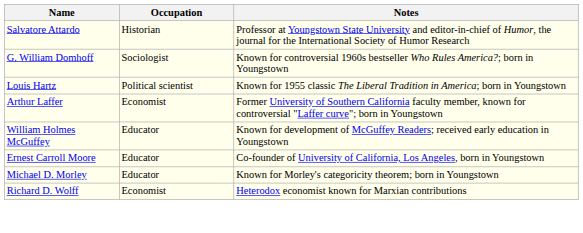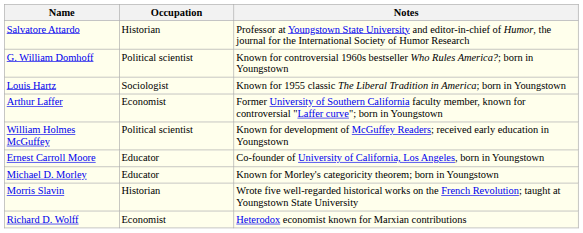 <table class="wikitable" style= "width: 100%; sortable;">
 <tr align=left>
 <th style="width:20%;">Name</th>
 <th style="width:20%;">Occupation</th>
 <th style="width:60%;">Notes</th>
 </tr>
 <tr style="vertical-align:top; background:#ffffec;">
 <td><a href='#'>Salvatore Attardo</a></td>
 <td>Historian</td>
 <td>Professor at <a href='#'>Youngstown State University</a> and editor-in-chief of <em>Humor</em>, the journal for the International Society of Humor Research</td>
 </tr>
 <tr style="vertical-align:top; background:#ffffec;">
 <td><a href='#'>G. William Domhoff</a></td>
-<td>Sociologist</td>
+<td>Political scientist</td>
 <td>Known for controversial 1960s bestseller <em>Who Rules America?</em>; born in Youngstown</td>
 </tr>
 <tr style="vertical-align:top; background:#ffffec;">
 <td><a href='#'>Louis Hartz</a></td>
-<td>Political scientist</td>
+<td>Sociologist</td>
 <td>Known for 1955 classic <em>The Liberal Tradition in America</em>; born in Youngstown</td>
 </tr>
 <tr style="vertical-align:top; background:#ffffec;">
 <td><a href='#'>Arthur Laffer</a></td>
 <td>Economist</td>
 <td>Former <a href='#'>University of Southern California</a> faculty member, known for controversial "<a href='#'>Laffer curve</a>"; born in Youngstown</td>
 </tr>
 <tr style="vertical-align:top; background:#ffffec;">
 <td><a href='#'>William Holmes McGuffey</a></td>
-<td>Educator</td>
+<td>Political scientist</td>
 <td>Known for development of <a href='#'>McGuffey Readers</a>; received early education in Youngstown</td>
 </tr>
 <tr style="vertical-align:top; background:#ffffec;">
 <td><a href='#'>Ernest Carroll Moore</a></td>
 <td>Educator</td>
 <td>Co-founder of <a href='#'>University of California, Los Angeles</a>, born in Youngstown</td>
 </tr>
 <tr style="vertical-align:top; background:#ffffec;">
 <td><a href='#'>Michael D. Morley</a></td>
 <td>Educator</td>
 <td>Known for Morley's categoricity theorem; born in Youngstown</td>
 </tr>
 <tr style="vertical-align:top; background:#ffffec;">
+<td><a href='#'>Morris Slavin</a></td>
+<td>Historian</td>
+<td>Wrote five well-regarded historical works on the <a href='#'>French Revolution</a>; taught at Youngstown State University</td>
+</tr>
+<tr style="vertical-align:top; background:#ffffec;">
 <td><a href='#'>Richard D. Wolff</a></td>
 <td>Economist</td>
 <td><a href='#'>Heterodox</a> economist known for Marxian contributions</td>
 </tr>
 </table>
